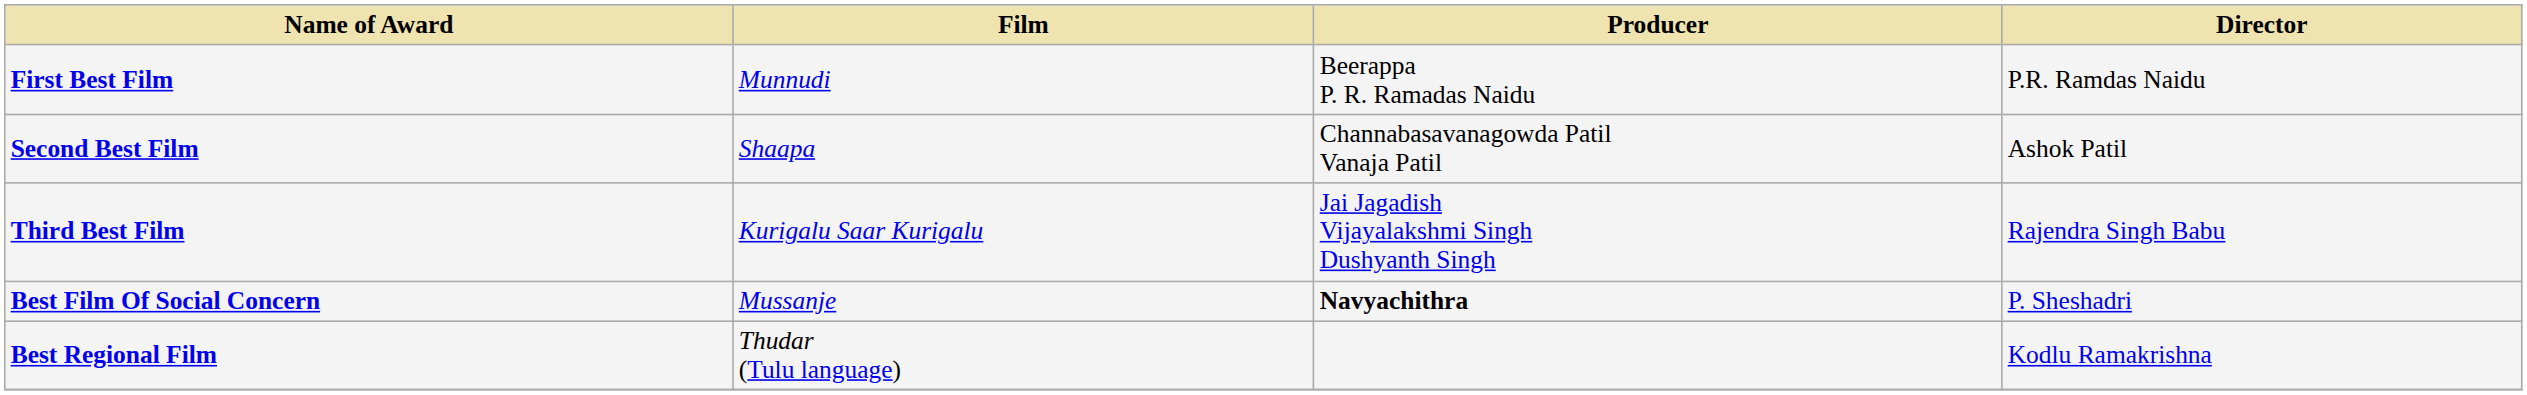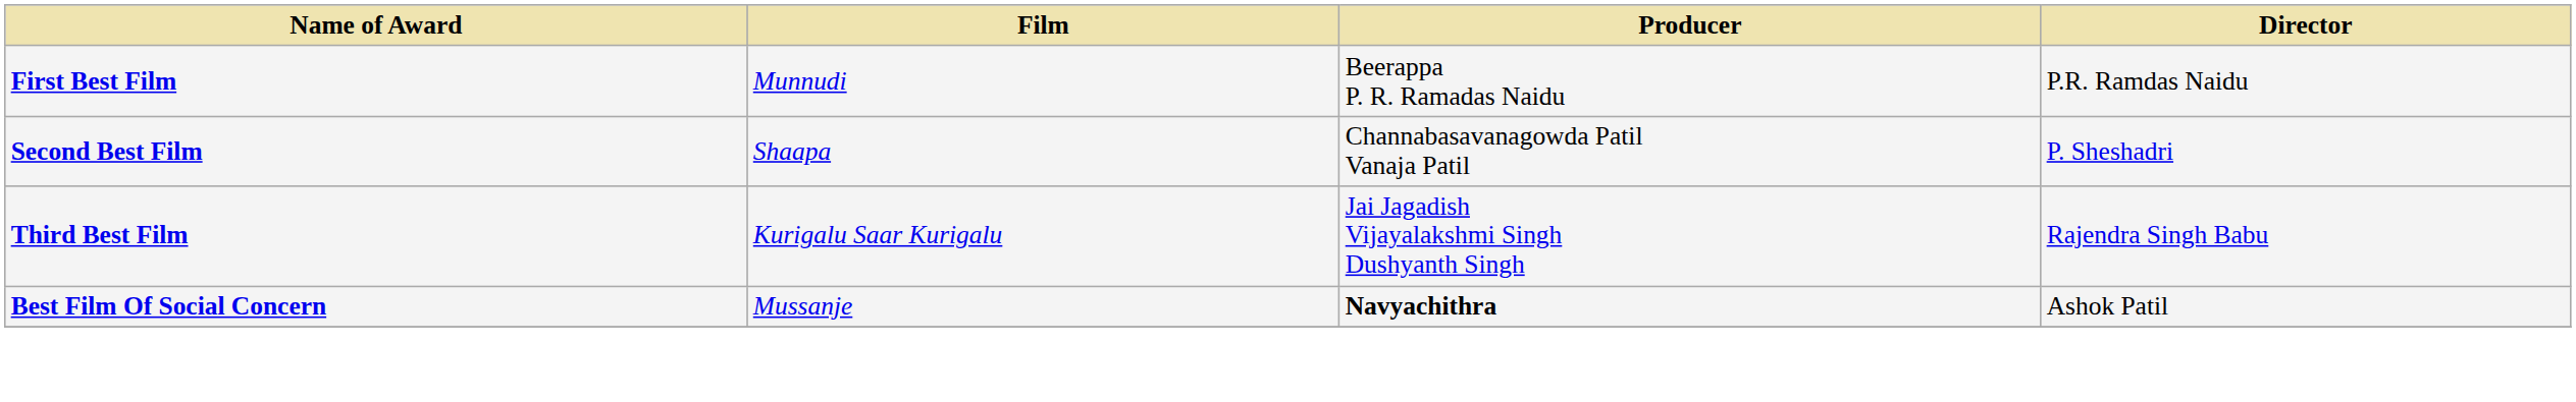 <table class="wikitable" style="width:100%;">
 <tr>
 <th style="background-color:#EFE4B0;">Name of Award</th>
 <th style="background-color:#EFE4B0;">Film</th>
 <th style="background-color:#EFE4B0;">Producer</th>
 <th style="background-color:#EFE4B0;">Director</th>
 </tr>
 <tr style="background-color:#F4F4F4">
 <td><strong><a href='#'>First Best Film</a></strong></td>
 <td><em><a href='#'>Munnudi</a></em></td>
 <td> Beerappa<br> P. R. Ramadas Naidu</td>
 <td>P.R. Ramdas Naidu</td>
 </tr>
 <tr style="background-color:#F4F4F4">
 <td><strong><a href='#'>Second Best Film</a></strong></td>
 <td><em><a href='#'>Shaapa</a></em></td>
 <td> Channabasavanagowda Patil<br> Vanaja Patil</td>
-<td>Ashok Patil</td>
+<td><a href='#'>P. Sheshadri</a></td>
 </tr>
 <tr style="background-color:#F4F4F4">
 <td><strong><a href='#'>Third Best Film</a></strong></td>
 <td><em><a href='#'>Kurigalu Saar Kurigalu</a></em></td>
 <td><a href='#'>Jai Jagadish</a> <br> <a href='#'>Vijayalakshmi Singh</a> <br> <a href='#'>Dushyanth Singh</a></td>
 <td><a href='#'>Rajendra Singh Babu</a></td>
 </tr>
 <tr style="background-color:#F4F4F4">
 <td><strong><a href='#'>Best Film Of Social Concern</a></strong></td>
 <td><em><a href='#'>Mussanje</a></em></td>
 <td><strong>Navyachithra</strong></td>
-<td><a href='#'>P. Sheshadri</a></td>
-</tr>
-<tr style="background-color:#F4F4F4">
-<td><strong><a href='#'>Best Regional Film</a></strong></td>
-<td><em>Thudar</em><br>(<a href='#'>Tulu language</a>)</td>
-<td></td>
-<td><a href='#'>Kodlu Ramakrishna</a></td>
+<td>Ashok Patil</td>
 </tr>
 <tr>
 </tr>
 </table>
